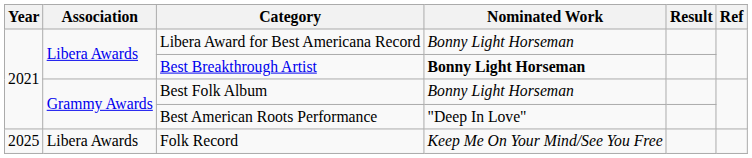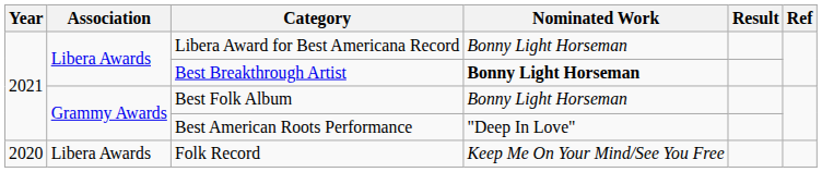 <table class="wikitable">
 <tr>
 <th>Year</th>
 <th>Association</th>
 <th>Category</th>
 <th>Nominated Work</th>
 <th>Result</th>
 <th>Ref</th>
 </tr>
 <tr>
 <td rowspan="4">2021</td>
 <td rowspan="2"><a href='#'>Libera Awards</a></td>
 <td>Libera Award for Best Americana Record</td>
 <td><em>Bonny Light Horseman</em></td>
 <td></td>
 <td rowspan="2"></td>
 </tr>
 <tr>
 <td><a href='#'>Best Breakthrough Artist</a></td>
 <td><strong>Bonny Light Horseman</strong></td>
 <td></td>
 </tr>
 <tr>
 <td rowspan="2"><a href='#'>Grammy Awards</a></td>
 <td>Best Folk Album</td>
 <td><em>Bonny Light Horseman</em></td>
 <td></td>
 <td rowspan="2"></td>
 </tr>
 <tr>
 <td>Best American Roots Performance</td>
 <td>"Deep In Love"</td>
 <td></td>
 </tr>
 <tr>
-<td>2025</td>
+<td>2020</td>
 <td>Libera Awards</td>
 <td>Folk Record</td>
 <td><em>Keep Me On Your Mind/See You Free</em></td>
 <td></td>
 <td></td>
 </tr>
 </table>
